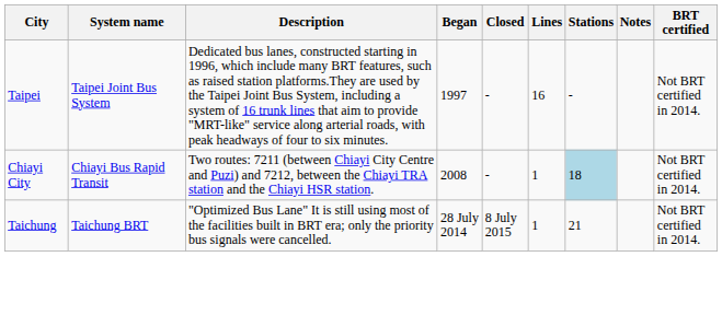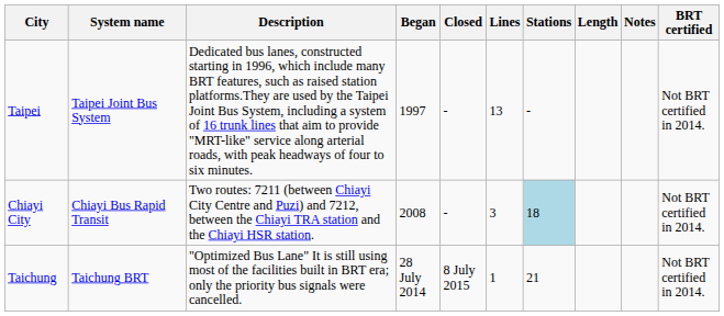 <table class="wikitable">
 <tr>
 <th width=70>City</th>
 <th width=135>System name</th>
 <th>Description</th>
 <th>Began</th>
 <th>Closed</th>
 <th>Lines</th>
 <th>Stations</th>
+<th>Length</th>
 <th class=unsortable>Notes</th>
 <th>BRT certified</th>
 </tr>
 <tr>
 <td><a href='#'>Taipei</a></td>
 <td><a href='#'>Taipei Joint Bus System</a></td>
 <td>Dedicated bus lanes, constructed starting in 1996, which include many BRT features, such as raised station platforms.They are used by the Taipei Joint Bus System, including a system of <a href='#'>16 trunk lines</a> that aim to provide "MRT-like" service along arterial roads, with peak headways of four to six minutes.</td>
 <td>1997</td>
 <td>-</td>
-<td>16</td>
+<td>13</td>
 <td>-</td>
+<td></td>
 <td></td>
 <td>Not BRT certified in 2014.</td>
 </tr>
 <tr>
 <td><a href='#'>Chiayi City</a></td>
 <td><a href='#'>Chiayi Bus Rapid Transit</a></td>
 <td>Two routes: 7211 (between <a href='#'>Chiayi</a> City Centre and <a href='#'>Puzi</a>) and 7212, between the <a href='#'>Chiayi TRA station</a> and the <a href='#'>Chiayi HSR station</a>.</td>
 <td>2008</td>
 <td>-</td>
-<td>1</td>
+<td>3</td>
 <td style="background: lightblue;">18</td>
+<td></td>
 <td></td>
 <td>Not BRT certified in 2014.</td>
 </tr>
 <tr>
 <td><a href='#'>Taichung</a></td>
 <td><a href='#'>Taichung BRT</a></td>
 <td>"Optimized Bus Lane" It is still using most of the facilities built in BRT era; only the priority bus signals were cancelled.</td>
 <td>28 July 2014</td>
 <td>8 July 2015</td>
 <td>1</td>
 <td>21</td>
 <td></td>
+<td></td>
 <td>Not BRT certified in 2014.</td>
 </tr>
 </table>
